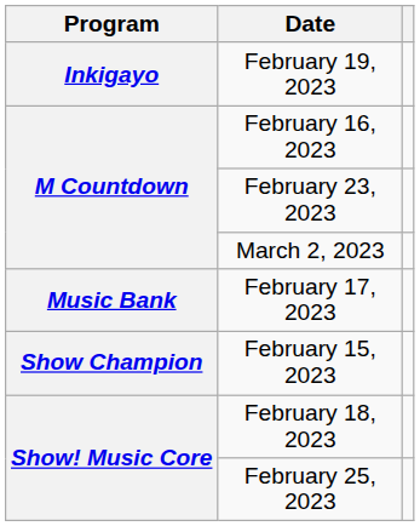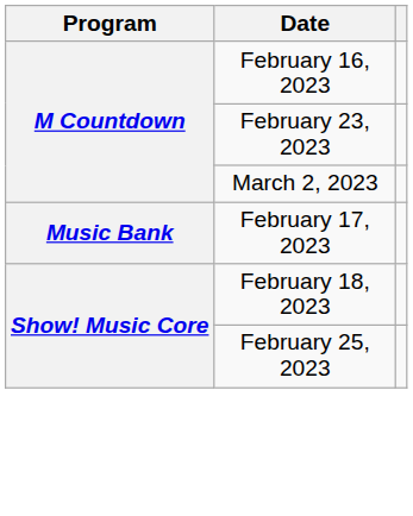 <table class="wikitable plainrowheaders sortable" style="text-align:center;">
 <tr>
 <th scope="col">Program </th>
 <th width="120" scope="col">Date</th>
 <th scope="col" class="unsortable"></th>
-</tr>
-<tr>
-<th scope="row"><em><a href='#'>Inkigayo</a></em></th>
-<td>February 19, 2023</td>
-<td style="text-align:center"></td>
 </tr>
 <tr>
 <th scope="row" rowspan="3"><em><a href='#'>M Countdown</a></em></th>
 <td>February 16, 2023</td>
 <td style="text-align:center"></td>
 </tr>
 <tr>
 <td>February 23, 2023</td>
 <td style="text-align:center"></td>
 </tr>
 <tr>
 <td>March 2, 2023</td>
 <td style="text-align:center"></td>
 </tr>
 <tr>
 <th scope="row"><em><a href='#'>Music Bank</a></em></th>
 <td>February 17, 2023</td>
 <td style="text-align:center"></td>
 </tr>
 <tr>
-<th scope="row"><em><a href='#'>Show Champion</a></em></th>
-<td>February 15, 2023</td>
-<td style="text-align:center"></td>
-</tr>
-<tr>
 <th scope="row" rowspan="2"><em><a href='#'>Show! Music Core</a></em></th>
 <td>February 18, 2023</td>
 <td style="text-align:center"></td>
 </tr>
 <tr>
 <td>February 25, 2023</td>
 <td style="text-align:center"></td>
 </tr>
 </table>
